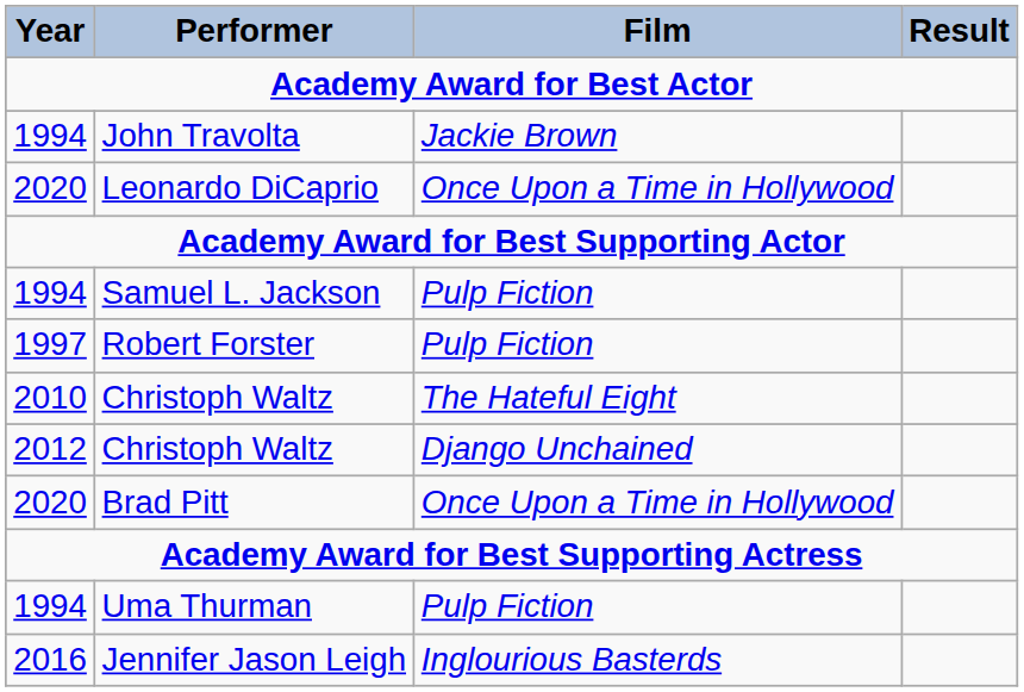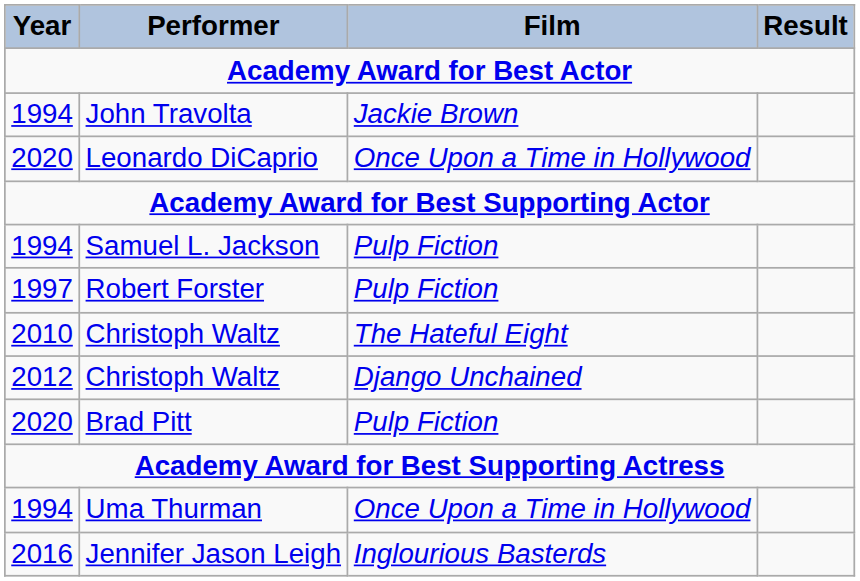 <table class="wikitable" style="font-size:100%">
 <tr style="text-align:center;">
 <th style="background:#B0C4DE;">Year</th>
 <th style="background:#B0C4DE;">Performer</th>
 <th style="background:#B0C4DE;">Film</th>
 <th style="background:#B0C4DE;">Result</th>
 </tr>
 <tr>
 <td colspan="8" style="text-align:center;"><strong><a href='#'>Academy Award for Best Actor</a></strong></td>
 </tr>
 <tr>
 <td><a href='#'>1994</a></td>
 <td><a href='#'>John Travolta</a></td>
 <td><em><a href='#'>Jackie Brown</a></em></td>
 <td></td>
 </tr>
 <tr>
 <td><a href='#'>2020</a></td>
 <td><a href='#'>Leonardo DiCaprio</a></td>
 <td><em><a href='#'>Once Upon a Time in Hollywood</a></em></td>
 <td></td>
 </tr>
 <tr>
 <td colspan="8" style="text-align:center;"><strong><a href='#'>Academy Award for Best Supporting Actor</a></strong></td>
 </tr>
 <tr>
 <td><a href='#'>1994</a></td>
 <td><a href='#'>Samuel L. Jackson</a></td>
 <td><em><a href='#'>Pulp Fiction</a></em></td>
 <td></td>
 </tr>
 <tr>
 <td><a href='#'>1997</a></td>
 <td><a href='#'>Robert Forster</a></td>
 <td><em><a href='#'>Pulp Fiction</a></em></td>
 <td></td>
 </tr>
 <tr>
 <td><a href='#'>2010</a></td>
 <td><a href='#'>Christoph Waltz</a></td>
 <td><em><a href='#'>The Hateful Eight</a></em></td>
 <td></td>
 </tr>
 <tr>
 <td><a href='#'>2012</a></td>
 <td><a href='#'>Christoph Waltz</a></td>
 <td><em><a href='#'>Django Unchained </a></em></td>
 <td></td>
 </tr>
 <tr>
 <td><a href='#'>2020</a></td>
 <td><a href='#'>Brad Pitt</a></td>
-<td><em><a href='#'>Once Upon a Time in Hollywood</a></em></td>
+<td><em><a href='#'>Pulp Fiction</a></em></td>
 <td></td>
 </tr>
 <tr>
 <td colspan="8" style="text-align:center;"><strong><a href='#'>Academy Award for Best Supporting Actress</a></strong></td>
 </tr>
 <tr>
 <td><a href='#'>1994</a></td>
 <td><a href='#'>Uma Thurman</a></td>
-<td><em><a href='#'>Pulp Fiction</a></em></td>
+<td><em><a href='#'>Once Upon a Time in Hollywood</a></em></td>
 <td></td>
 </tr>
 <tr>
 <td><a href='#'>2016</a></td>
 <td><a href='#'>Jennifer Jason Leigh</a></td>
 <td><em><a href='#'>Inglourious Basterds</a></em></td>
 <td></td>
 </tr>
 </table>
